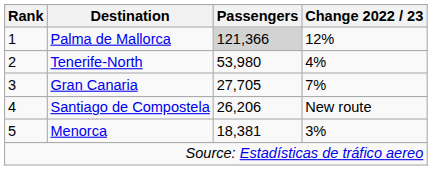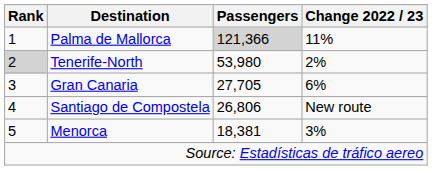 <table class="wikitable" style="font-size: 85%; width:align">
 <tr>
 <th>Rank</th>
 <th>Destination</th>
 <th>Passengers</th>
 <th>Change 2022 / 23</th>
 </tr>
 <tr>
 <td>1</td>
 <td> <a href='#'>Palma de Mallorca</a></td>
 <td style="background: lightgrey;">121,366</td>
-<td> 12%</td>
+<td> 11%</td>
 </tr>
 <tr>
-<td>2</td>
+<td style="background: lightgrey;">2</td>
 <td> <a href='#'>Tenerife-North</a></td>
 <td>53,980</td>
-<td> 4%</td>
+<td> 2%</td>
 </tr>
 <tr>
 <td>3</td>
 <td> <a href='#'>Gran Canaria</a></td>
 <td>27,705</td>
-<td> 7%</td>
+<td> 6%</td>
 </tr>
 <tr>
 <td>4</td>
 <td> <a href='#'>Santiago de Compostela</a></td>
-<td>26,206</td>
+<td>26,806</td>
 <td> New route</td>
 </tr>
 <tr>
 <td>5</td>
 <td> <a href='#'>Menorca</a></td>
 <td>18,381</td>
 <td> 3%</td>
 </tr>
 <tr>
 <td colspan="4" style="text-align:right;"><em>Source: <a href='#'>Estadísticas de tráfico aereo</a></em></td>
 </tr>
 </table>
